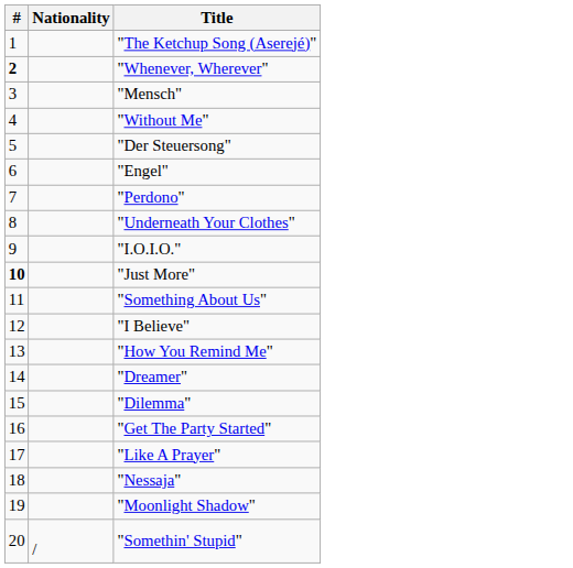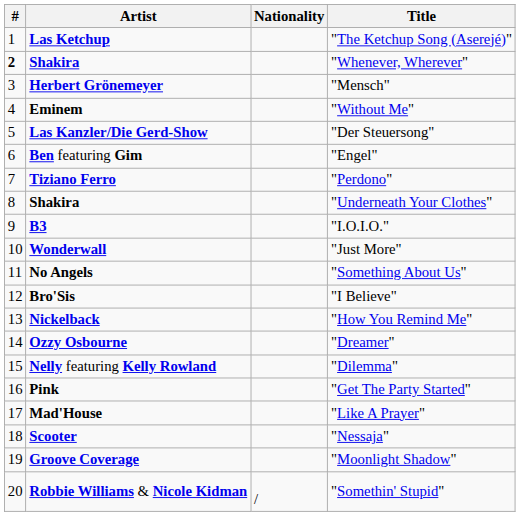 <table class="wikitable sortable">
 <tr>
 <th>#</th>
+<th>Artist</th>
 <th>Nationality</th>
 <th>Title</th>
 </tr>
 <tr>
 <td>1</td>
+<td><strong><a href='#'>Las Ketchup</a></strong></td>
 <td></td>
 <td>"<a href='#'>The Ketchup Song (Aserejé)</a>"</td>
 </tr>
 <tr>
 <td><strong>2</strong></td>
+<td><strong><a href='#'>Shakira</a></strong></td>
 <td></td>
 <td>"<a href='#'>Whenever, Wherever</a>"</td>
 </tr>
 <tr>
 <td>3</td>
+<td><strong><a href='#'>Herbert Grönemeyer</a></strong></td>
 <td></td>
 <td>"Mensch"</td>
 </tr>
 <tr>
 <td>4</td>
+<td><strong>Eminem</strong></td>
 <td></td>
 <td>"<a href='#'>Without Me</a>"</td>
 </tr>
 <tr>
 <td>5</td>
+<td><strong><a href='#'>Las Kanzler/Die Gerd-Show</a></strong></td>
 <td></td>
 <td>"Der Steuersong"</td>
 </tr>
 <tr>
 <td>6</td>
+<td><strong><a href='#'>Ben</a></strong> featuring <strong>Gim</strong></td>
 <td></td>
 <td>"Engel"</td>
 </tr>
 <tr>
 <td>7</td>
+<td><strong><a href='#'>Tiziano Ferro</a></strong></td>
 <td></td>
 <td>"<a href='#'>Perdono</a>"</td>
 </tr>
 <tr>
 <td>8</td>
+<td><strong>Shakira</strong></td>
 <td></td>
 <td>"<a href='#'>Underneath Your Clothes</a>"</td>
 </tr>
 <tr>
 <td>9</td>
+<td><strong><a href='#'>B3</a></strong></td>
 <td></td>
 <td>"I.O.I.O."</td>
 </tr>
 <tr>
-<td><strong>10</strong></td>
+<td>10</td>
+<td><strong><a href='#'>Wonderwall</a></strong></td>
 <td></td>
 <td>"Just More"</td>
 </tr>
 <tr>
 <td>11</td>
+<td><strong>No Angels</strong></td>
 <td></td>
 <td>"<a href='#'>Something About Us</a>"</td>
 </tr>
 <tr>
 <td>12</td>
+<td><strong>Bro'Sis</strong></td>
 <td></td>
 <td>"I Believe"</td>
 </tr>
 <tr>
 <td>13</td>
+<td><strong><a href='#'>Nickelback</a></strong></td>
 <td></td>
 <td>"<a href='#'>How You Remind Me</a>"</td>
 </tr>
 <tr>
 <td>14</td>
+<td><strong><a href='#'>Ozzy Osbourne</a></strong></td>
 <td></td>
 <td>"<a href='#'>Dreamer</a>"</td>
 </tr>
 <tr>
 <td>15</td>
+<td><strong><a href='#'>Nelly</a></strong> featuring <strong><a href='#'>Kelly Rowland</a></strong></td>
 <td></td>
 <td>"<a href='#'>Dilemma</a>"</td>
 </tr>
 <tr>
 <td>16</td>
+<td><strong>Pink</strong></td>
 <td></td>
 <td>"<a href='#'>Get The Party Started</a>"</td>
 </tr>
 <tr>
 <td>17</td>
+<td><strong>Mad'House</strong></td>
 <td></td>
 <td>"<a href='#'>Like A Prayer</a>"</td>
 </tr>
 <tr>
 <td>18</td>
+<td><strong><a href='#'>Scooter</a></strong></td>
 <td></td>
 <td>"<a href='#'>Nessaja</a>"</td>
 </tr>
 <tr>
 <td>19</td>
+<td><strong><a href='#'>Groove Coverage</a></strong></td>
 <td></td>
 <td>"<a href='#'>Moonlight Shadow</a>"</td>
 </tr>
 <tr>
 <td>20</td>
+<td><strong><a href='#'>Robbie Williams</a></strong> & <strong><a href='#'>Nicole Kidman</a></strong></td>
 <td><br>/</td>
 <td>"<a href='#'>Somethin' Stupid</a>"</td>
 </tr>
 </table>
